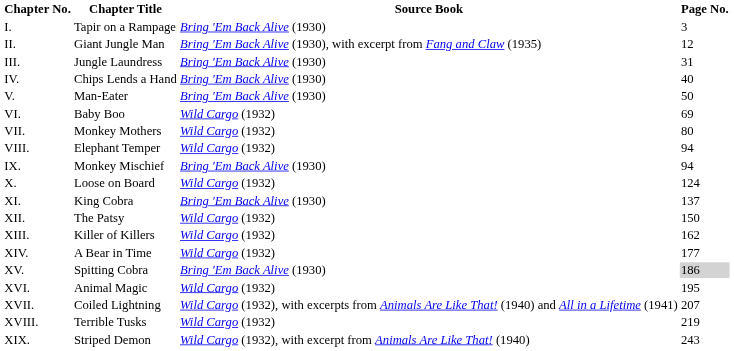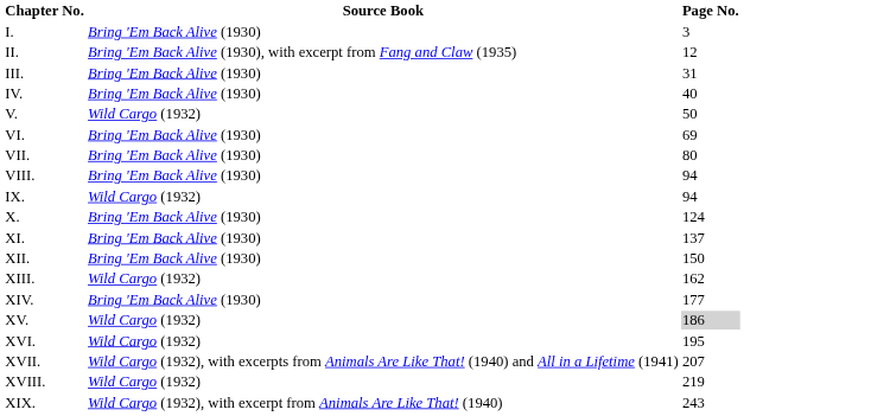 <table>
 <tr>
 <th>Chapter No.</th>
-<th>Chapter Title</th>
 <th>Source Book</th>
 <th>Page No.</th>
 </tr>
 <tr>
 <td>I.</td>
-<td>Tapir on a Rampage</td>
 <td><em><a href='#'>Bring 'Em Back Alive</a></em> (1930)</td>
 <td>3</td>
 </tr>
 <tr>
 <td>II.</td>
-<td>Giant Jungle Man</td>
 <td><em><a href='#'>Bring 'Em Back Alive</a></em> (1930), with excerpt from <em><a href='#'>Fang and Claw</a></em> (1935)</td>
 <td>12</td>
 </tr>
 <tr>
 <td>III.</td>
-<td>Jungle Laundress</td>
 <td><em><a href='#'>Bring 'Em Back Alive</a></em> (1930)</td>
 <td>31</td>
 </tr>
 <tr>
 <td>IV.</td>
-<td>Chips Lends a Hand</td>
 <td><em><a href='#'>Bring 'Em Back Alive</a></em> (1930)</td>
 <td>40</td>
 </tr>
 <tr>
 <td>V.</td>
-<td>Man-Eater</td>
-<td><em><a href='#'>Bring 'Em Back Alive</a></em> (1930)</td>
+<td><em><a href='#'>Wild Cargo</a></em> (1932)</td>
 <td>50</td>
 </tr>
 <tr>
 <td>VI.</td>
-<td>Baby Boo</td>
-<td><em><a href='#'>Wild Cargo</a></em> (1932)</td>
+<td><em><a href='#'>Bring 'Em Back Alive</a></em> (1930)</td>
 <td>69</td>
 </tr>
 <tr>
 <td>VII.</td>
-<td>Monkey Mothers</td>
-<td><em><a href='#'>Wild Cargo</a></em> (1932)</td>
+<td><em><a href='#'>Bring 'Em Back Alive</a></em> (1930)</td>
 <td>80</td>
 </tr>
 <tr>
 <td>VIII.</td>
-<td>Elephant Temper</td>
+<td><em><a href='#'>Bring 'Em Back Alive</a></em> (1930)</td>
+<td>94</td>
+</tr>
+<tr>
+<td>IX.</td>
 <td><em><a href='#'>Wild Cargo</a></em> (1932)</td>
 <td>94</td>
 </tr>
 <tr>
-<td>IX.</td>
-<td>Monkey Mischief</td>
+<td>X.</td>
 <td><em><a href='#'>Bring 'Em Back Alive</a></em> (1930)</td>
-<td>94</td>
-</tr>
-<tr>
-<td>X.</td>
-<td>Loose on Board</td>
-<td><em><a href='#'>Wild Cargo</a></em> (1932)</td>
 <td>124</td>
 </tr>
 <tr>
 <td>XI.</td>
-<td>King Cobra</td>
 <td><em><a href='#'>Bring 'Em Back Alive</a></em> (1930)</td>
 <td>137</td>
 </tr>
 <tr>
 <td>XII.</td>
-<td>The Patsy</td>
-<td><em><a href='#'>Wild Cargo</a></em> (1932)</td>
+<td><em><a href='#'>Bring 'Em Back Alive</a></em> (1930)</td>
 <td>150</td>
 </tr>
 <tr>
 <td>XIII.</td>
-<td>Killer of Killers</td>
 <td><em><a href='#'>Wild Cargo</a></em> (1932)</td>
 <td>162</td>
 </tr>
 <tr>
 <td>XIV.</td>
-<td>A Bear in Time</td>
-<td><em><a href='#'>Wild Cargo</a></em> (1932)</td>
+<td><em><a href='#'>Bring 'Em Back Alive</a></em> (1930)</td>
 <td>177</td>
 </tr>
 <tr>
 <td>XV.</td>
-<td>Spitting Cobra</td>
-<td><em><a href='#'>Bring 'Em Back Alive</a></em> (1930)</td>
+<td><em><a href='#'>Wild Cargo</a></em> (1932)</td>
 <td style="background: lightgrey;">186</td>
 </tr>
 <tr>
 <td>XVI.</td>
-<td>Animal Magic</td>
 <td><em><a href='#'>Wild Cargo</a></em> (1932)</td>
 <td>195</td>
 </tr>
 <tr>
 <td>XVII.</td>
-<td>Coiled Lightning</td>
 <td><em><a href='#'>Wild Cargo</a></em> (1932), with excerpts from <em><a href='#'>Animals Are Like That!</a></em> (1940) and <em><a href='#'>All in a Lifetime</a></em> (1941)</td>
 <td>207</td>
 </tr>
 <tr>
 <td>XVIII.</td>
-<td>Terrible Tusks</td>
 <td><em><a href='#'>Wild Cargo</a></em> (1932)</td>
 <td>219</td>
 </tr>
 <tr>
 <td>XIX.</td>
-<td>Striped Demon</td>
 <td><em><a href='#'>Wild Cargo</a></em> (1932), with excerpt from <em><a href='#'>Animals Are Like That!</a></em> (1940)</td>
 <td>243</td>
 </tr>
 </table>
